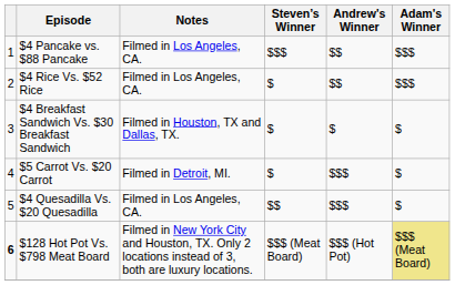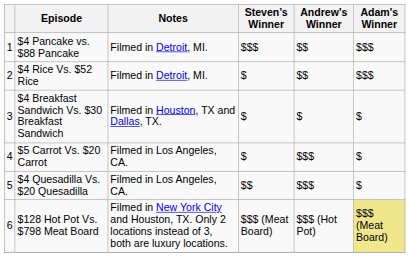 <table class="wikitable">
 <tr>
 <th></th>
 <th>Episode</th>
 <th>Notes</th>
 <th>Steven’s Winner</th>
 <th>Andrew's Winner</th>
 <th>Adam's Winner</th>
 </tr>
 <tr>
 <td>1</td>
 <td>$4 Pancake vs. $88 Pancake</td>
-<td>Filmed in <a href='#'>Los Angeles</a>, CA.</td>
+<td>Filmed in <a href='#'>Detroit</a>, MI.</td>
 <td>$$$</td>
 <td>$$</td>
 <td>$$$</td>
 </tr>
 <tr>
 <td>2</td>
 <td>$4 Rice Vs. $52 Rice</td>
-<td>Filmed in Los Angeles, CA.</td>
+<td>Filmed in <a href='#'>Detroit</a>, MI.</td>
 <td>$</td>
 <td>$$</td>
 <td>$$$</td>
 </tr>
 <tr>
 <td>3</td>
 <td>$4 Breakfast Sandwich Vs. $30 Breakfast Sandwich</td>
 <td>Filmed in <a href='#'>Houston</a>, TX and <a href='#'>Dallas</a>, TX.</td>
 <td>$</td>
 <td>$</td>
 <td>$</td>
 </tr>
 <tr>
 <td>4</td>
 <td>$5 Carrot Vs. $20 Carrot</td>
-<td>Filmed in <a href='#'>Detroit</a>, MI.</td>
+<td>Filmed in Los Angeles, CA.</td>
 <td>$</td>
 <td>$$$</td>
 <td>$</td>
 </tr>
 <tr>
 <td>5</td>
 <td>$4 Quesadilla Vs. $20 Quesadilla</td>
 <td>Filmed in Los Angeles, CA.</td>
 <td>$$</td>
 <td>$$$</td>
 <td>$</td>
 </tr>
 <tr>
-<td><strong>6</strong></td>
+<td>6</td>
 <td>$128 Hot Pot Vs. $798 Meat Board</td>
 <td>Filmed in <a href='#'>New York City</a> and Houston, TX. Only 2 locations instead of 3, both are luxury locations.</td>
 <td>$$$ (Meat Board)</td>
 <td>$$$ (Hot Pot)</td>
 <td style="background: khaki;">$$$ (Meat Board)</td>
 </tr>
 <tr>
 </tr>
 </table>
